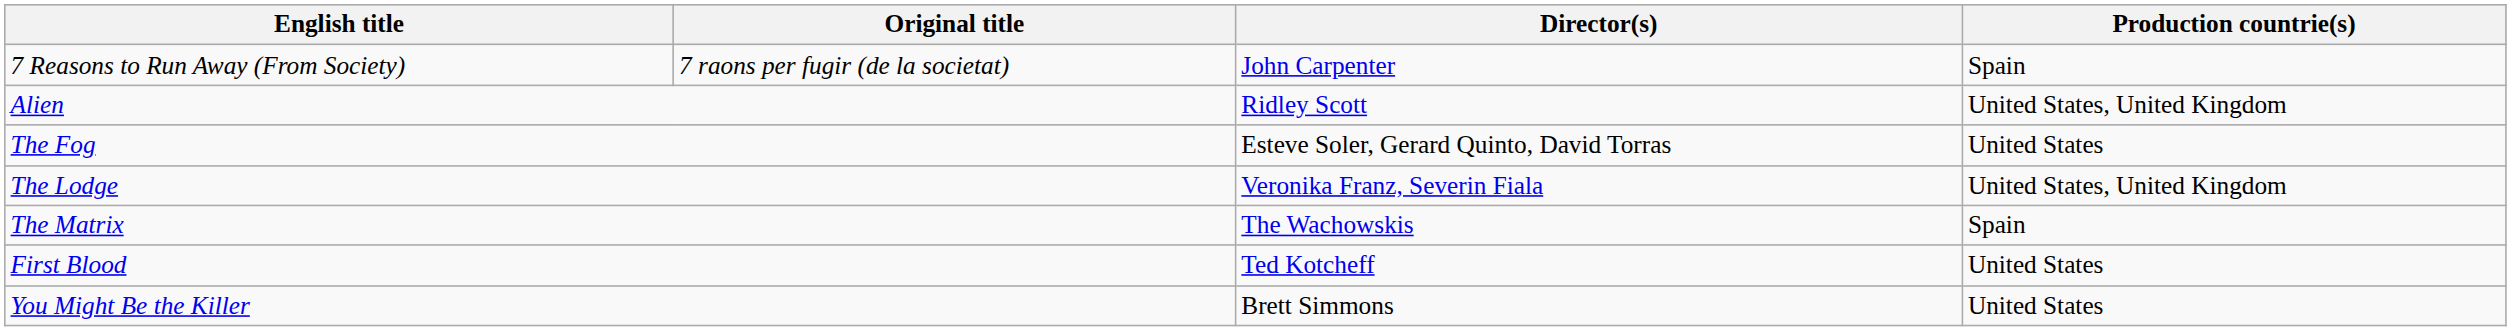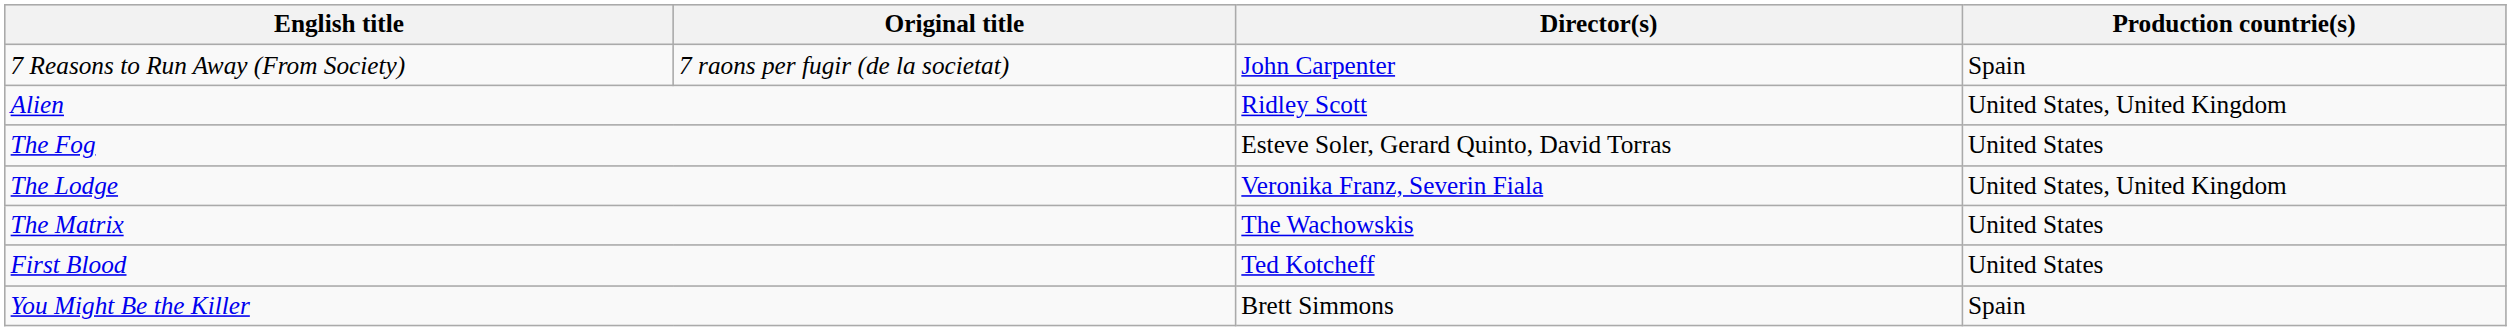 <table class="sortable wikitable" style="width:100%; margin-bottom:4px" cellpadding="5">
 <tr>
 <th scope="col">English title</th>
 <th scope="col">Original title</th>
 <th scope="col">Director(s)</th>
 <th scope="col">Production countrie(s)</th>
 </tr>
 <tr>
 <td><em>7 Reasons to Run Away (From Society)</em></td>
 <td><em>7 raons per fugir (de la societat)</em></td>
 <td><a href='#'>John Carpenter</a></td>
 <td>Spain</td>
 </tr>
 <tr>
 <td colspan="2"><em><a href='#'>Alien</a></em></td>
 <td><a href='#'>Ridley Scott</a></td>
 <td>United States, United Kingdom</td>
 </tr>
 <tr>
 <td colspan="2"><em><a href='#'>The Fog</a></em></td>
 <td>Esteve Soler, Gerard Quinto, David Torras</td>
 <td>United States</td>
 </tr>
 <tr>
 <td colspan="2"><em><a href='#'>The Lodge</a></em></td>
 <td><a href='#'>Veronika Franz, Severin Fiala</a></td>
 <td>United States, United Kingdom</td>
 </tr>
 <tr>
 <td colspan="2"><em><a href='#'>The Matrix</a></em></td>
 <td><a href='#'>The Wachowskis</a></td>
-<td>Spain</td>
+<td>United States</td>
 </tr>
 <tr>
 <td colspan="2"><em><a href='#'>First Blood</a></em></td>
 <td><a href='#'>Ted Kotcheff</a></td>
 <td>United States</td>
 </tr>
 <tr>
 <td colspan="2"><em><a href='#'>You Might Be the Killer</a></em></td>
 <td>Brett Simmons</td>
-<td>United States</td>
+<td>Spain</td>
 </tr>
 </table>
